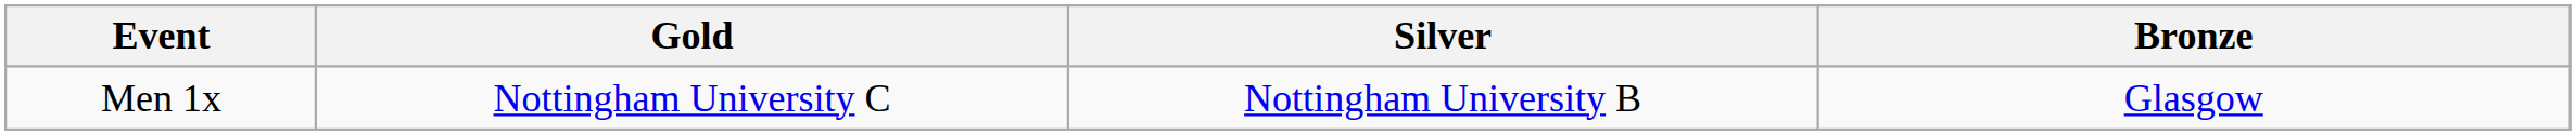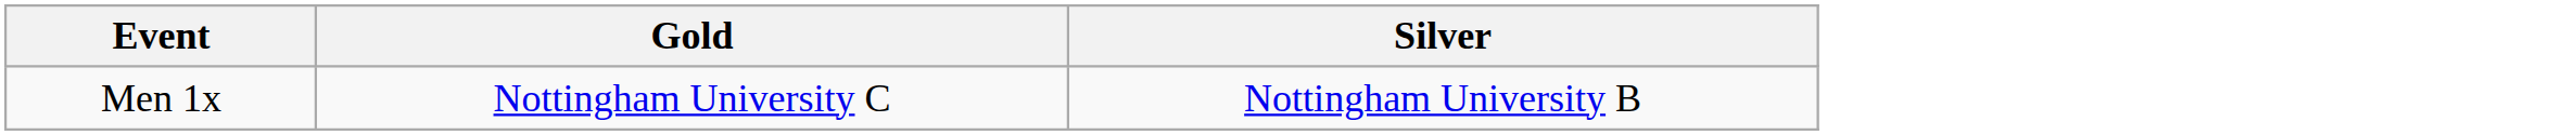 <table class="wikitable" style="text-align:center">
 <tr>
 <th width=120>Event</th>
 <th width=300>Gold</th>
 <th width=300>Silver</th>
-<th width=300>Bronze</th>
 </tr>
 <tr>
 <td>Men 1x</td>
 <td><a href='#'>Nottingham University</a> C</td>
 <td><a href='#'>Nottingham University</a> B</td>
-<td><a href='#'>Glasgow</a></td>
 </tr>
 </table>
